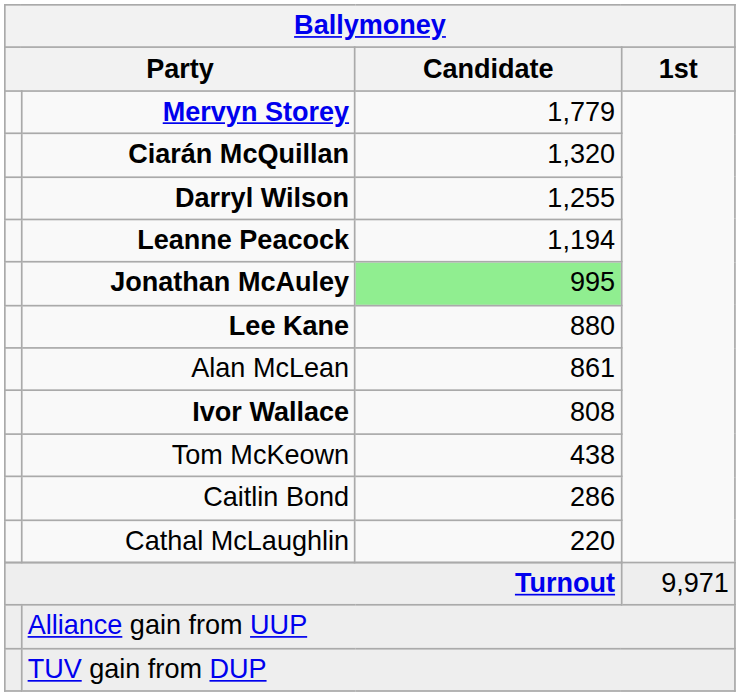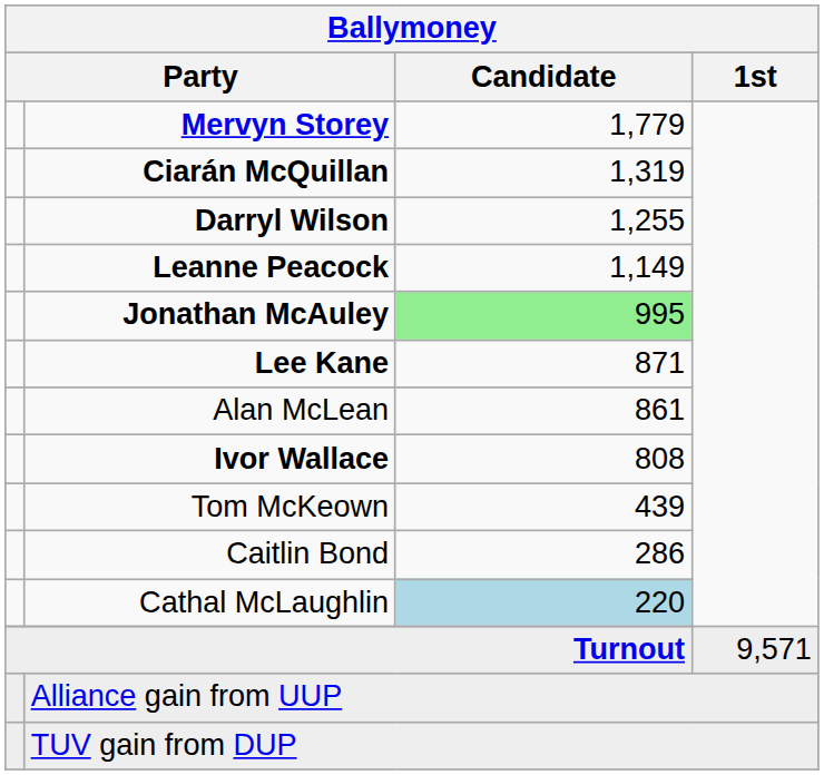 <table class="wikitable">
 <tr>
 <th colspan="4" align="center"><a href='#'>Ballymoney</a></th>
 </tr>
 <tr>
 <th colspan="2" align="center" width=200>Party</th>
 <th width=150>Candidate</th>
 <th width=60>1st </th>
 </tr>
 <tr>
 <td></td>
 <td align="right"><strong><a href='#'>Mervyn Storey</a></strong></td>
 <td align="right">1,779</td>
 </tr>
 <tr>
 <td></td>
 <td align="right"><strong>Ciarán McQuillan</strong></td>
-<td align="right">1,320</td>
+<td align="right">1,319</td>
 </tr>
 <tr>
 <td></td>
 <td align="right"><strong>Darryl Wilson</strong></td>
 <td align="right">1,255</td>
 </tr>
 <tr>
 <td></td>
 <td align="right"><strong>Leanne Peacock</strong></td>
-<td align="right">1,194</td>
+<td align="right">1,149</td>
 </tr>
 <tr>
 <td></td>
 <td align="right"><strong>Jonathan McAuley</strong></td>
 <td align="right" style="background: lightgreen;">995</td>
 </tr>
 <tr>
 <td></td>
 <td align="right"><strong>Lee Kane</strong></td>
-<td align="right">880</td>
+<td align="right">871</td>
 </tr>
 <tr>
 <td></td>
 <td align="right">Alan McLean</td>
 <td align="right">861</td>
 </tr>
 <tr>
 <td></td>
 <td align="right"><strong>Ivor Wallace</strong></td>
 <td align="right">808</td>
 </tr>
 <tr>
 <td></td>
 <td align="right">Tom McKeown</td>
-<td align="right">438</td>
+<td align="right">439</td>
 </tr>
 <tr>
 <td></td>
 <td align="right">Caitlin Bond</td>
 <td align="right">286</td>
 </tr>
 <tr>
 <td></td>
 <td align="right">Cathal McLaughlin</td>
-<td align="right">220</td>
+<td align="right" style="background: lightblue;">220</td>
 </tr>
 <tr>
 </tr>
 <tr bgcolor="EEEEEE">
 <td colspan=3 align="right"><strong><a href='#'>Turnout</a></strong></td>
-<td align="right">9,971</td>
+<td align="right">9,571</td>
 </tr>
 <tr bgcolor="EEEEEE">
 <td bgcolor=></td>
 <td colspan=4 bgcolor="EEEEEE"><a href='#'>Alliance</a> gain from <a href='#'>UUP</a></td>
 </tr>
 <tr bgcolor="EEEEEE">
 <td bgcolor=></td>
 <td colspan=4 bgcolor="EEEEEE"><a href='#'>TUV</a> gain from <a href='#'>DUP</a></td>
 </tr>
 </table>
